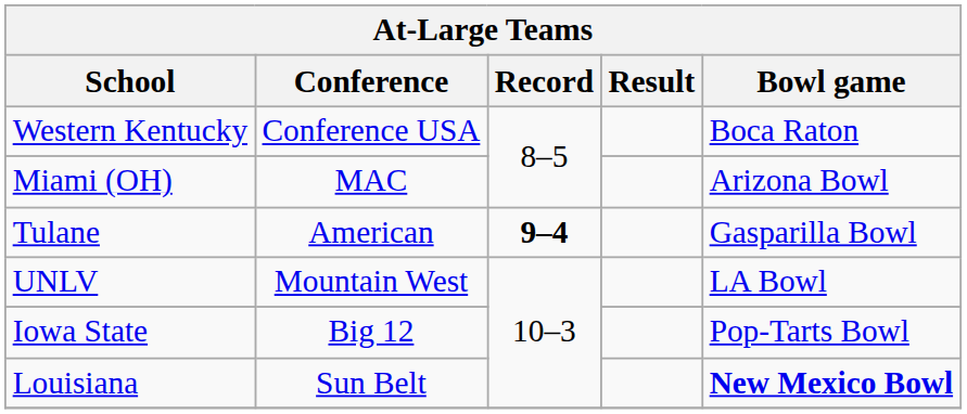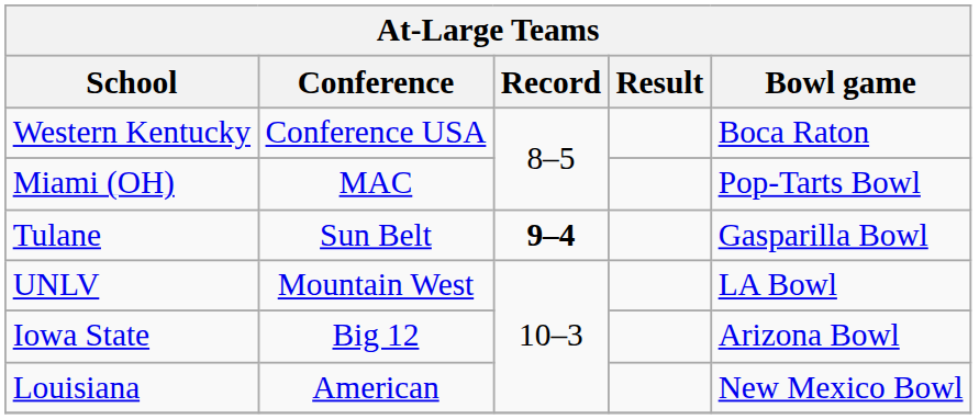 <table class="wikitable sortable" style="text-align: left;">
 <tr>
 <th colspan="8" style=>At-Large Teams</th>
 </tr>
 <tr>
 <th>School</th>
 <th>Conference</th>
 <th>Record</th>
 <th>Result</th>
 <th>Bowl game</th>
 </tr>
 <tr>
 <td><a href='#'>Western Kentucky</a></td>
 <td align=center><a href='#'>Conference USA</a></td>
 <td align=center rowspan=2>8–5</td>
 <td></td>
 <td><a href='#'>Boca Raton</a></td>
 </tr>
 <tr>
 <td><a href='#'>Miami (OH)</a></td>
 <td align=center><a href='#'>MAC</a></td>
 <td></td>
-<td><a href='#'>Arizona Bowl</a></td>
+<td><a href='#'>Pop-Tarts Bowl</a></td>
 </tr>
 <tr>
 <td><a href='#'>Tulane</a></td>
-<td align=center><a href='#'>American</a></td>
+<td align=center><a href='#'>Sun Belt</a></td>
 <td align=center><strong>9–4</strong></td>
 <td></td>
 <td><a href='#'>Gasparilla Bowl</a></td>
 </tr>
 <tr>
 <td><a href='#'>UNLV</a></td>
 <td align=center><a href='#'>Mountain West</a></td>
 <td align=center rowspan=3>10–3</td>
 <td></td>
 <td><a href='#'>LA Bowl</a></td>
 </tr>
 <tr>
 <td><a href='#'>Iowa State</a></td>
 <td align=center><a href='#'>Big 12</a></td>
 <td></td>
-<td><a href='#'>Pop-Tarts Bowl</a></td>
+<td><a href='#'>Arizona Bowl</a></td>
 </tr>
 <tr>
 <td><a href='#'>Louisiana</a></td>
-<td align=center><a href='#'>Sun Belt</a></td>
+<td align=center><a href='#'>American</a></td>
 <td></td>
-<td><strong><a href='#'>New Mexico Bowl</a></strong></td>
+<td><a href='#'>New Mexico Bowl</a></td>
 </tr>
 <tr>
 </tr>
 </table>
